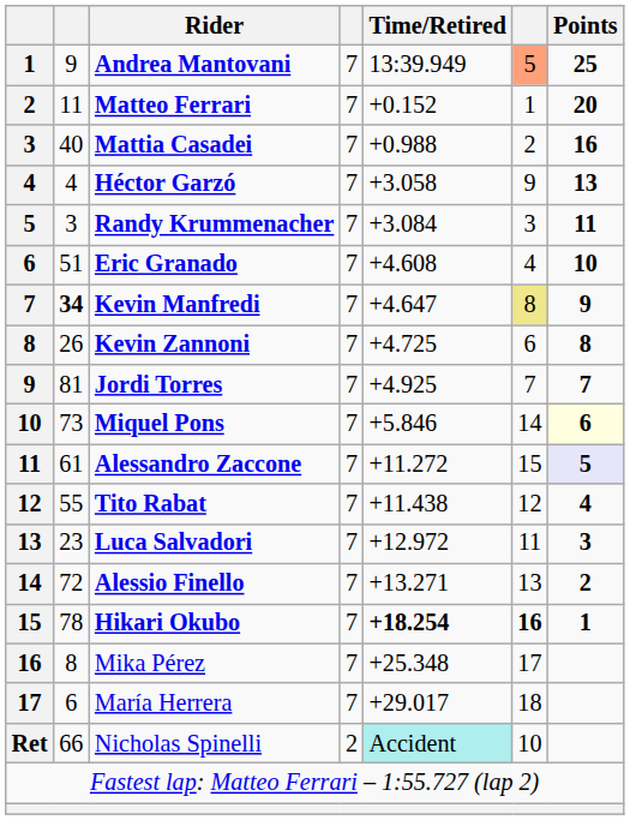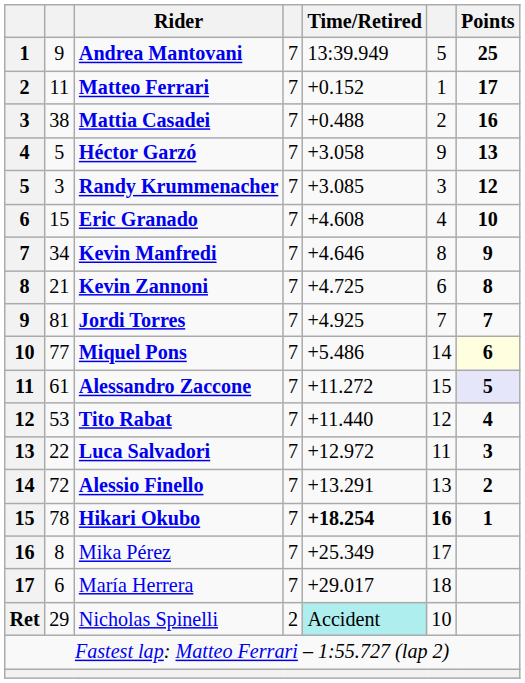 <table class="wikitable sortable" style="font-size: 85%;">
 <tr>
 <th scope="col"></th>
 <th scope="col"></th>
 <th scope="col">Rider</th>
 <th scope="col" class="unsortable"></th>
 <th scope="col" class="unsortable">Time/Retired</th>
 <th scope="col"></th>
 <th scope="col">Points</th>
 </tr>
 <tr>
 <th scope="row">1</th>
 <td align="center">9</td>
 <td data-sort-value="mant"> <strong><a href='#'>Andrea Mantovani</a></strong></td>
 <td>7</td>
 <td>13:39.949</td>
-<td align="center" style="background: lightsalmon;">5</td>
+<td align="center">5</td>
 <td align="center"><strong>25</strong></td>
 </tr>
 <tr>
 <th scope="row">2</th>
 <td align="center">11</td>
 <td data-sort-value="fer"> <strong><a href='#'>Matteo Ferrari</a></strong></td>
 <td>7</td>
 <td>+0.152</td>
 <td align="center">1</td>
-<td align="center"><strong>20</strong></td>
+<td align="center"><strong>17</strong></td>
 </tr>
 <tr>
 <th scope="row">3</th>
-<td align="center">40</td>
+<td align="center">38</td>
 <td data-sort-value="cas"> <strong><a href='#'>Mattia Casadei</a></strong></td>
 <td>7</td>
-<td>+0.988</td>
+<td>+0.488</td>
 <td align="center">2</td>
 <td align="center"><strong>16</strong></td>
 </tr>
 <tr>
 <th scope="row">4</th>
-<td align="center">4</td>
+<td align="center">5</td>
 <td data-sort-value="gar"> <strong><a href='#'>Héctor Garzó</a></strong></td>
 <td>7</td>
 <td>+3.058</td>
 <td align="center">9</td>
 <td align="center"><strong>13</strong></td>
 </tr>
 <tr>
 <th scope="row">5</th>
 <td align="center">3</td>
 <td data-sort-value="kru"> <strong><a href='#'>Randy Krummenacher</a></strong></td>
 <td>7</td>
-<td>+3.084</td>
+<td>+3.085</td>
 <td align="center">3</td>
-<td align="center"><strong>11</strong></td>
+<td align="center"><strong>12</strong></td>
 </tr>
 <tr>
 <th>6</th>
-<td align="center">51</td>
+<td align="center">15</td>
 <td data-sort-value="gra"> <strong><a href='#'>Eric Granado</a></strong></td>
 <td>7</td>
 <td>+4.608</td>
 <td align="center">4</td>
 <td align="center"><strong>10</strong></td>
 </tr>
 <tr>
 <th scope="row">7</th>
-<td align="center"><strong>34</strong></td>
+<td align="center">34</td>
 <td data-sort-value="manf"> <strong><a href='#'>Kevin Manfredi</a></strong></td>
 <td>7</td>
-<td>+4.647</td>
-<td align="center" style="background: khaki;">8</td>
+<td>+4.646</td>
+<td align="center">8</td>
 <td align="center"><strong>9</strong></td>
 </tr>
 <tr>
 <th scope="row">8</th>
-<td align="center">26</td>
+<td align="center">21</td>
 <td data-sort-value="zan"> <strong><a href='#'>Kevin Zannoni</a></strong></td>
 <td>7</td>
 <td>+4.725</td>
 <td align="center">6</td>
 <td align="center"><strong>8</strong></td>
 </tr>
 <tr>
 <th scope="row">9</th>
 <td align="center">81</td>
 <td data-sort-value="tor"> <strong><a href='#'>Jordi Torres</a></strong></td>
 <td>7</td>
 <td>+4.925</td>
 <td align="center">7</td>
 <td align="center"><strong>7</strong></td>
 </tr>
 <tr>
 <th scope="row">10</th>
-<td align="center">73</td>
+<td align="center">77</td>
 <td data-sort-value="pon"> <strong><a href='#'>Miquel Pons</a></strong></td>
 <td>7</td>
-<td>+5.846</td>
+<td>+5.486</td>
 <td align="center">14</td>
 <td align="center" style="background: lightyellow;"><strong>6</strong></td>
 </tr>
 <tr>
 <th scope="row">11</th>
 <td align="center">61</td>
 <td data-sort-value="zac"> <strong><a href='#'>Alessandro Zaccone</a></strong></td>
 <td>7</td>
 <td>+11.272</td>
 <td align="center">15</td>
 <td align="center" style="background: lavender;"><strong>5</strong></td>
 </tr>
 <tr>
 <th scope="row">12</th>
-<td align="center">55</td>
+<td align="center">53</td>
 <td data-sort-value="rab"> <strong><a href='#'>Tito Rabat</a></strong></td>
 <td>7</td>
-<td>+11.438</td>
+<td>+11.440</td>
 <td align="center">12</td>
 <td align="center"><strong>4</strong></td>
 </tr>
 <tr>
 <th scope="row">13</th>
-<td align="center">23</td>
+<td align="center">22</td>
 <td data-sort-value="sal"> <strong><a href='#'>Luca Salvadori</a></strong></td>
 <td>7</td>
 <td>+12.972</td>
 <td align="center">11</td>
 <td align="center"><strong>3</strong></td>
 </tr>
 <tr>
 <th scope="row">14</th>
 <td align="center">72</td>
 <td data-sort-value="fin"> <strong><a href='#'>Alessio Finello</a></strong></td>
 <td>7</td>
-<td>+13.271</td>
+<td>+13.291</td>
 <td align="center">13</td>
 <td align="center"><strong>2</strong></td>
 </tr>
 <tr>
 <th scope="row">15</th>
 <td align="center">78</td>
 <td data-sort-value="oku"> <strong><a href='#'>Hikari Okubo</a></strong></td>
 <td>7</td>
 <td><strong>+18.254</strong></td>
 <td align="center"><strong>16</strong></td>
 <td align="center"><strong>1</strong></td>
 </tr>
 <tr>
 <th scope="row">16</th>
 <td align="center">8</td>
 <td data-sort-value="per"> <a href='#'>Mika Pérez</a></td>
 <td>7</td>
-<td>+25.348</td>
+<td>+25.349</td>
 <td align="center">17</td>
 <td align="center"></td>
 </tr>
 <tr>
 <th scope="row">17</th>
 <td align="center">6</td>
 <td data-sort-value="her"> <a href='#'>María Herrera</a></td>
 <td>7</td>
 <td>+29.017</td>
 <td align="center">18</td>
 <td align="center"></td>
 </tr>
 <tr>
 <th scope="row">Ret</th>
-<td align="center">66</td>
+<td align="center">29</td>
 <td data-sort-value="spi"> <a href='#'>Nicholas Spinelli</a></td>
 <td>2</td>
 <td style="background: paleturquoise;">Accident</td>
 <td align="center">10</td>
 <td></td>
 </tr>
 <tr class="sortbottom">
 <td colspan="7" style="text-align:center"><em><a href='#'>Fastest lap</a>:  <a href='#'>Matteo Ferrari</a> – 1:55.727 (lap 2)</em></td>
 </tr>
 <tr>
 <th colspan="7"></th>
 </tr>
 </table>
